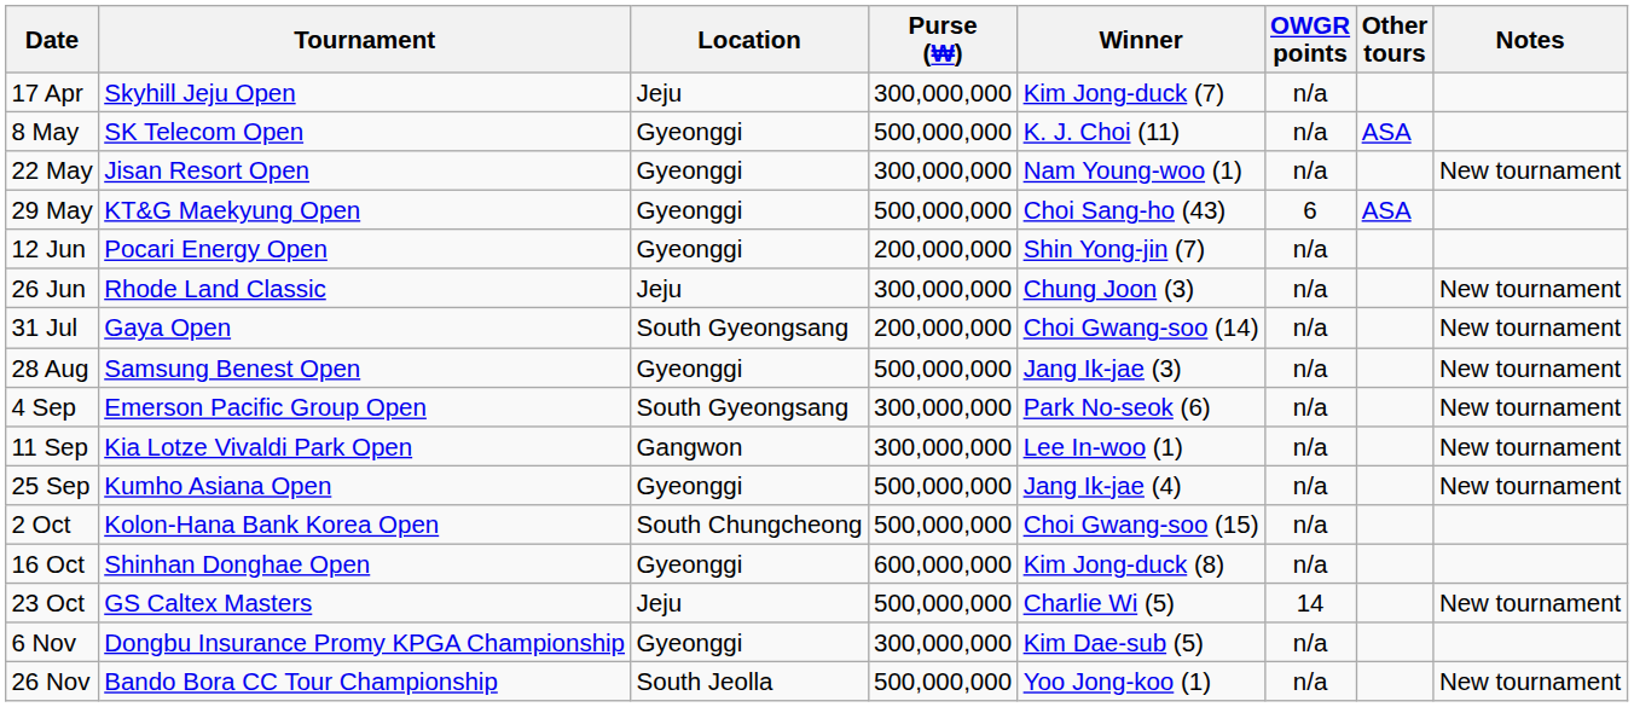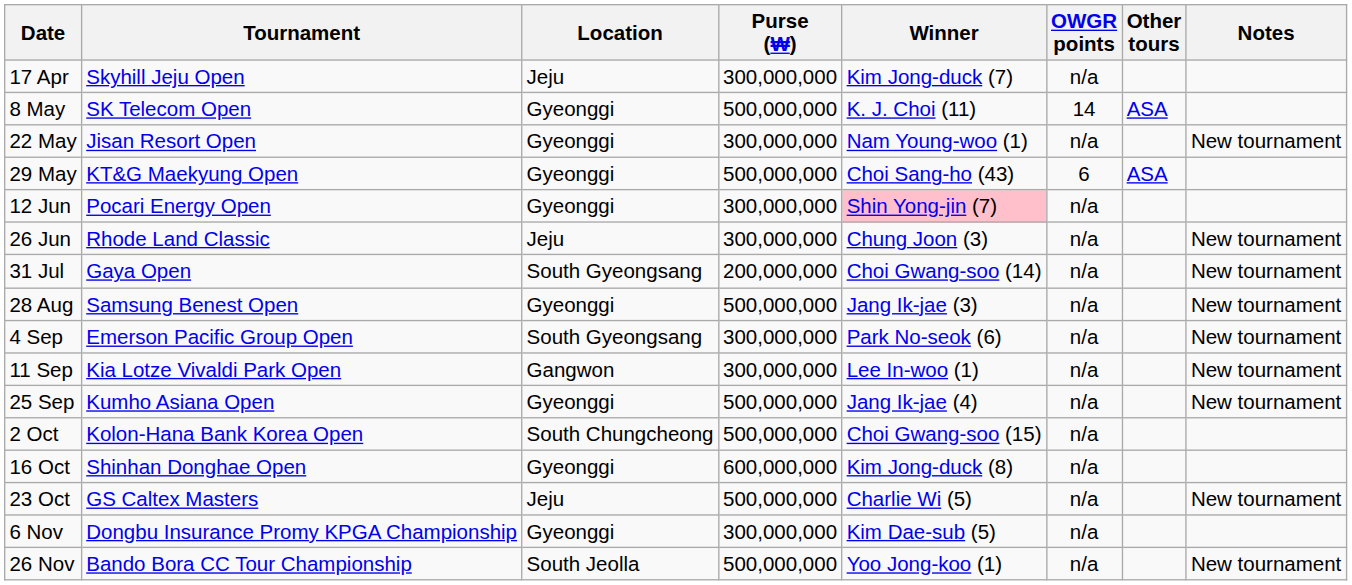 <table class="wikitable" style="font-size:95%;">
 <tr>
 <th>Date</th>
 <th>Tournament</th>
 <th>Location</th>
 <th>Purse<br>(<a href='#'>₩</a>)</th>
 <th>Winner</th>
 <th><a href='#'>OWGR</a><br>points</th>
 <th>Other<br>tours</th>
 <th>Notes</th>
 </tr>
 <tr>
 <td>17 Apr</td>
 <td><a href='#'>Skyhill Jeju Open</a></td>
 <td>Jeju</td>
 <td align=right>300,000,000</td>
 <td> <a href='#'>Kim Jong-duck</a> (7)</td>
 <td align=center>n/a</td>
 <td></td>
 <td></td>
 </tr>
 <tr>
 <td>8 May</td>
 <td><a href='#'>SK Telecom Open</a></td>
 <td>Gyeonggi</td>
 <td align=right>500,000,000</td>
 <td> <a href='#'>K. J. Choi</a> (11)</td>
-<td align=center>n/a</td>
+<td align=center>14</td>
 <td><a href='#'>ASA</a></td>
 <td></td>
 </tr>
 <tr>
 <td>22 May</td>
 <td><a href='#'>Jisan Resort Open</a></td>
 <td>Gyeonggi</td>
 <td align=right>300,000,000</td>
 <td> <a href='#'>Nam Young-woo</a> (1)</td>
 <td align=center>n/a</td>
 <td></td>
 <td>New tournament</td>
 </tr>
 <tr>
 <td>29 May</td>
 <td><a href='#'>KT&G Maekyung Open</a></td>
 <td>Gyeonggi</td>
 <td align=right>500,000,000</td>
 <td> <a href='#'>Choi Sang-ho</a> (43)</td>
 <td align=center>6</td>
 <td><a href='#'>ASA</a></td>
 <td></td>
 </tr>
 <tr>
 <td>12 Jun</td>
 <td><a href='#'>Pocari Energy Open</a></td>
 <td>Gyeonggi</td>
-<td align=right>200,000,000</td>
-<td> <a href='#'>Shin Yong-jin</a> (7)</td>
+<td align=right>300,000,000</td>
+<td style="background: pink;"> <a href='#'>Shin Yong-jin</a> (7)</td>
 <td align=center>n/a</td>
 <td></td>
 <td></td>
 </tr>
 <tr>
 <td>26 Jun</td>
 <td><a href='#'>Rhode Land Classic</a></td>
 <td>Jeju</td>
 <td align=right>300,000,000</td>
 <td> <a href='#'>Chung Joon</a> (3)</td>
 <td align=center>n/a</td>
 <td></td>
 <td>New tournament</td>
 </tr>
 <tr>
 <td>31 Jul</td>
 <td><a href='#'>Gaya Open</a></td>
 <td>South Gyeongsang</td>
 <td align=right>200,000,000</td>
 <td> <a href='#'>Choi Gwang-soo</a> (14)</td>
 <td align=center>n/a</td>
 <td></td>
 <td>New tournament</td>
 </tr>
 <tr>
 <td>28 Aug</td>
 <td><a href='#'>Samsung Benest Open</a></td>
 <td>Gyeonggi</td>
 <td align=right>500,000,000</td>
 <td> <a href='#'>Jang Ik-jae</a> (3)</td>
 <td align=center>n/a</td>
 <td></td>
 <td>New tournament</td>
 </tr>
 <tr>
 <td>4 Sep</td>
 <td><a href='#'>Emerson Pacific Group Open</a></td>
 <td>South Gyeongsang</td>
 <td align=right>300,000,000</td>
 <td> <a href='#'>Park No-seok</a> (6)</td>
 <td align=center>n/a</td>
 <td></td>
 <td>New tournament</td>
 </tr>
 <tr>
 <td>11 Sep</td>
 <td><a href='#'>Kia Lotze Vivaldi Park Open</a></td>
 <td>Gangwon</td>
 <td align=right>300,000,000</td>
 <td> <a href='#'>Lee In-woo</a> (1)</td>
 <td align=center>n/a</td>
 <td></td>
 <td>New tournament</td>
 </tr>
 <tr>
 <td>25 Sep</td>
 <td><a href='#'>Kumho Asiana Open</a></td>
 <td>Gyeonggi</td>
 <td align=right>500,000,000</td>
 <td> <a href='#'>Jang Ik-jae</a> (4)</td>
 <td align=center>n/a</td>
 <td></td>
 <td>New tournament</td>
 </tr>
 <tr>
 <td>2 Oct</td>
 <td><a href='#'>Kolon-Hana Bank Korea Open</a></td>
 <td>South Chungcheong</td>
 <td align=right>500,000,000</td>
 <td> <a href='#'>Choi Gwang-soo</a> (15)</td>
 <td align=center>n/a</td>
 <td></td>
 <td></td>
 </tr>
 <tr>
 <td>16 Oct</td>
 <td><a href='#'>Shinhan Donghae Open</a></td>
 <td>Gyeonggi</td>
 <td align=right>600,000,000</td>
 <td> <a href='#'>Kim Jong-duck</a> (8)</td>
 <td align=center>n/a</td>
 <td></td>
 <td></td>
 </tr>
 <tr>
 <td>23 Oct</td>
 <td><a href='#'>GS Caltex Masters</a></td>
 <td>Jeju</td>
 <td align=right>500,000,000</td>
 <td> <a href='#'>Charlie Wi</a> (5)</td>
-<td align=center>14</td>
+<td align=center>n/a</td>
 <td></td>
 <td>New tournament</td>
 </tr>
 <tr>
 <td>6 Nov</td>
 <td><a href='#'>Dongbu Insurance Promy KPGA Championship</a></td>
 <td>Gyeonggi</td>
 <td align=right>300,000,000</td>
 <td> <a href='#'>Kim Dae-sub</a> (5)</td>
 <td align=center>n/a</td>
 <td></td>
 <td></td>
 </tr>
 <tr>
 <td>26 Nov</td>
 <td><a href='#'>Bando Bora CC Tour Championship</a></td>
 <td>South Jeolla</td>
 <td align=right>500,000,000</td>
 <td> <a href='#'>Yoo Jong-koo</a> (1)</td>
 <td align=center>n/a</td>
 <td></td>
 <td>New tournament</td>
 </tr>
 </table>
